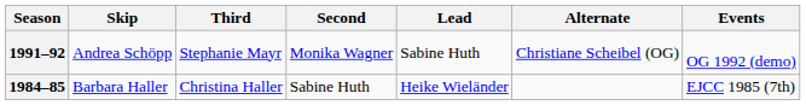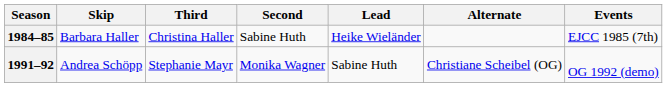 <table class="wikitable">
 <tr>
 <th scope="col">Season</th>
 <th scope="col">Skip</th>
 <th scope="col">Third</th>
 <th scope="col">Second</th>
 <th scope="col">Lead</th>
 <th scope="col">Alternate</th>
 <th scope="col">Events</th>
 </tr>
 <tr>
+<th scope="row">1984–85</th>
+<td><a href='#'>Barbara Haller</a></td>
+<td><a href='#'>Christina Haller</a></td>
+<td>Sabine Huth</td>
+<td><a href='#'>Heike Wieländer</a></td>
+<td></td>
+<td><a href='#'>EJCC</a> 1985 (7th)</td>
+</tr>
+<tr>
 <th scope="row">1991–92</th>
 <td><a href='#'>Andrea Schöpp</a></td>
 <td><a href='#'>Stephanie Mayr</a></td>
 <td><a href='#'>Monika Wagner</a></td>
 <td>Sabine Huth</td>
 <td><a href='#'>Christiane Scheibel</a> (OG)</td>
 <td> <br><a href='#'>OG 1992 (demo)</a> </td>
 </tr>
-<tr>
-<th scope="row">1984–85</th>
-<td><a href='#'>Barbara Haller</a></td>
-<td><a href='#'>Christina Haller</a></td>
-<td>Sabine Huth</td>
-<td><a href='#'>Heike Wieländer</a></td>
-<td></td>
-<td><a href='#'>EJCC</a> 1985 (7th)</td>
-</tr>
 </table>
